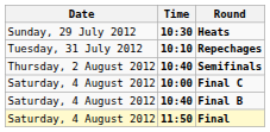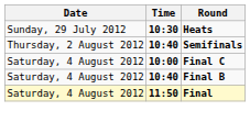 <table class="wikitable">
 <tr>
 <th>Date</th>
 <th>Time</th>
 <th>Round</th>
 </tr>
 <tr>
 <td>Sunday, 29 July 2012</td>
 <td><strong>10:30</strong></td>
 <td><strong>Heats</strong></td>
-</tr>
-<tr>
-<td>Tuesday, 31 July 2012</td>
-<td><strong>10:10</strong></td>
-<td><strong>Repechages</strong></td>
 </tr>
 <tr>
 <td>Thursday, 2 August 2012</td>
 <td><strong>10:40</strong></td>
 <td><strong>Semifinals</strong></td>
 </tr>
 <tr>
 <td>Saturday, 4 August 2012</td>
 <td><strong>10:00</strong></td>
 <td><strong>Final C</strong></td>
 </tr>
 <tr>
 <td>Saturday, 4 August 2012</td>
 <td><strong>10:40</strong></td>
 <td><strong>Final B</strong></td>
 </tr>
 <tr>
 <td style=background:lemonchiffon>Saturday, 4 August 2012</td>
 <td style=background:lemonchiffon><strong>11:50</strong></td>
 <td style=background:lemonchiffon><strong>Final</strong></td>
 </tr>
 </table>
